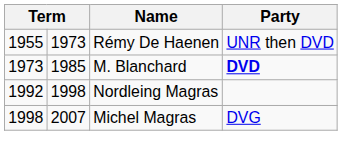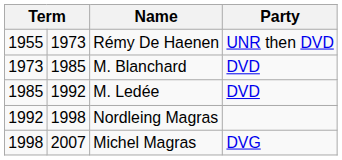 <table class="wikitable">
 <tr>
 <th colspan="2">Term</th>
 <th>Name</th>
 <th>Party</th>
 </tr>
 <tr>
 <td>1955</td>
 <td>1973</td>
 <td>Rémy De Haenen</td>
 <td><a href='#'>UNR</a> then <a href='#'>DVD</a></td>
 </tr>
 <tr>
 <td>1973</td>
 <td>1985</td>
 <td>M. Blanchard</td>
-<td><strong><a href='#'>DVD</a></strong></td>
+<td><a href='#'>DVD</a></td>
+</tr>
+<tr>
+<td>1985</td>
+<td>1992</td>
+<td>M. Ledée</td>
+<td><a href='#'>DVD</a></td>
 </tr>
 <tr>
 <td>1992</td>
 <td>1998</td>
 <td>Nordleing Magras</td>
 <td></td>
 </tr>
 <tr>
 <td>1998</td>
 <td>2007</td>
 <td>Michel Magras</td>
 <td><a href='#'>DVG</a></td>
 </tr>
 </table>
